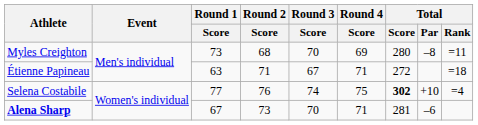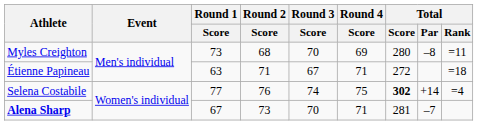 <table class=wikitable style=font-size:90%;text-align:center>
 <tr>
 <th rowspan=2>Athlete</th>
 <th rowspan=2>Event</th>
 <th>Round 1</th>
 <th>Round 2</th>
 <th>Round 3</th>
 <th>Round 4</th>
 <th colspan=3>Total</th>
 </tr>
 <tr style=font-size:95%>
 <th>Score</th>
 <th>Score</th>
 <th>Score</th>
 <th>Score</th>
 <th>Score</th>
 <th>Par</th>
 <th>Rank</th>
 </tr>
 <tr>
 <td align=left><a href='#'>Myles Creighton</a></td>
 <td align=left rowspan=2><a href='#'>Men's individual</a></td>
 <td>73</td>
 <td>68</td>
 <td>70</td>
 <td>69</td>
 <td>280</td>
 <td>–8</td>
 <td>=11</td>
 </tr>
 <tr>
 <td align=left><a href='#'>Étienne Papineau</a></td>
 <td>63</td>
 <td>71</td>
 <td>67</td>
 <td>71</td>
 <td>272</td>
 <td></td>
 <td>=18</td>
 </tr>
 <tr>
 <td align=left><a href='#'>Selena Costabile</a></td>
 <td align=left rowspan=2><a href='#'>Women's individual</a></td>
 <td>77</td>
 <td>76</td>
 <td>74</td>
 <td>75</td>
 <td><strong>302</strong></td>
-<td>+10</td>
+<td>+14</td>
 <td>=4</td>
 </tr>
 <tr>
 <td align=left><strong><a href='#'>Alena Sharp</a></strong></td>
 <td>67</td>
 <td>73</td>
 <td>70</td>
 <td>71</td>
 <td>281</td>
-<td>–6</td>
+<td>–7</td>
 <td></td>
 </tr>
 </table>
